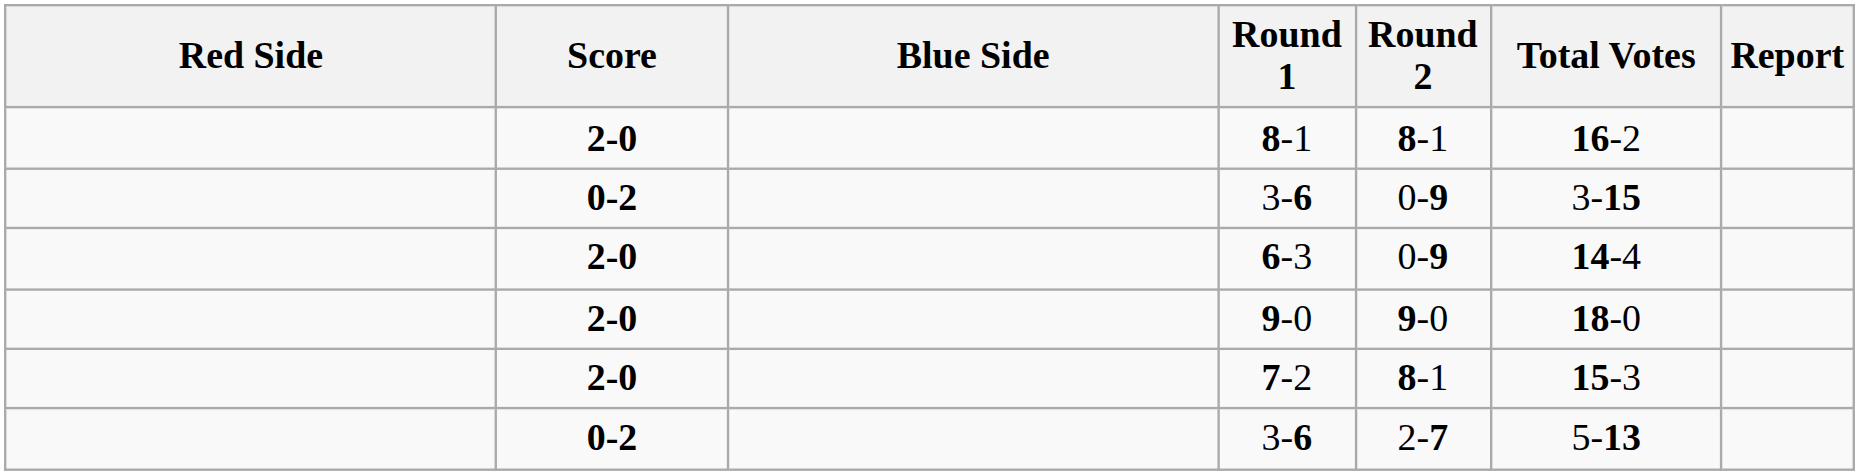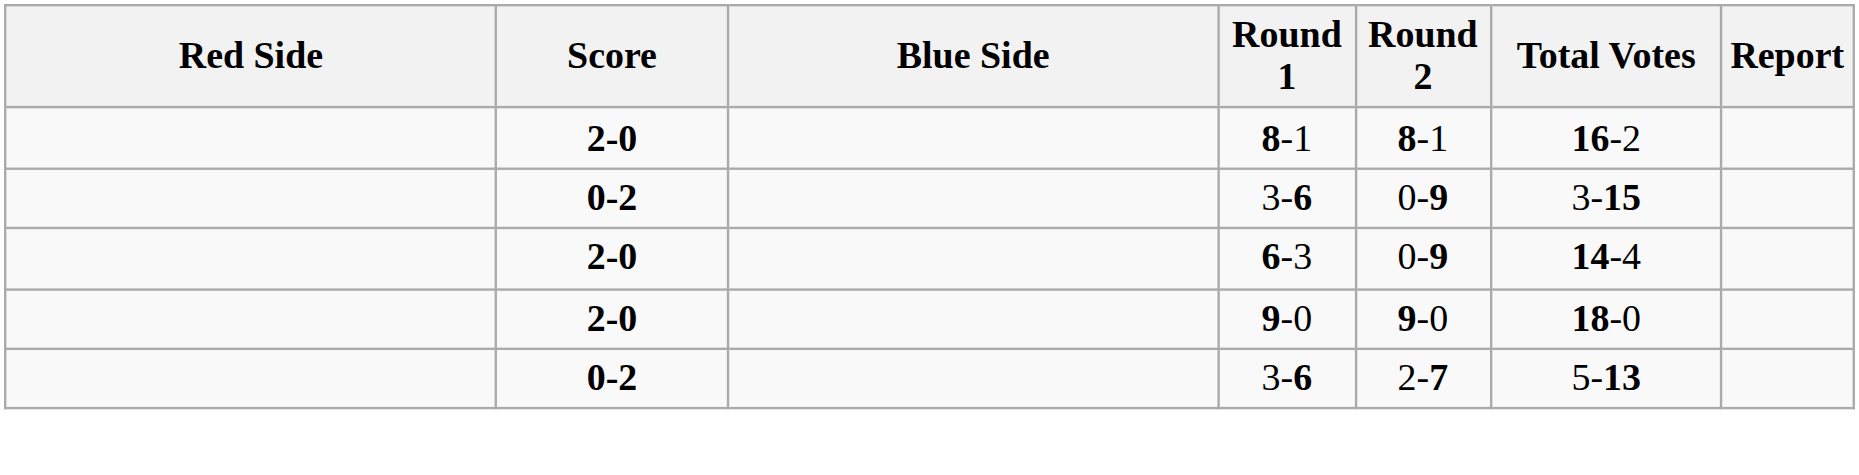 <table class="wikitable" style="text-align: center;">
 <tr>
 <th align="right" width="200">Red Side</th>
 <th width="90">Score</th>
 <th align="right" width="200">Blue Side</th>
 <th width="50">Round 1</th>
 <th width="50">Round 2</th>
 <th width="90">Total Votes</th>
 <th>Report</th>
 </tr>
 <tr>
 <td align=left><strong></strong></td>
 <td><strong>2-0</strong></td>
 <td align=left></td>
 <td><strong>8</strong>-1</td>
 <td><strong>8</strong>-1</td>
 <td><strong>16</strong>-2</td>
 <td></td>
 </tr>
 <tr>
 <td align=left></td>
 <td><strong>0-2</strong></td>
 <td align=left><strong></strong></td>
 <td>3-<strong>6</strong></td>
 <td>0-<strong>9</strong></td>
 <td>3-<strong>15</strong></td>
 <td></td>
 </tr>
 <tr>
 <td align=left><strong></strong></td>
 <td><strong>2-0</strong></td>
 <td align=left></td>
 <td><strong>6</strong>-3</td>
 <td>0-<strong>9</strong></td>
 <td><strong>14</strong>-4</td>
 <td></td>
 </tr>
 <tr>
 <td align=left><strong></strong></td>
 <td><strong>2-0</strong></td>
 <td align=left></td>
 <td><strong>9</strong>-0</td>
 <td><strong>9</strong>-0</td>
 <td><strong>18</strong>-0</td>
 <td></td>
 </tr>
 <tr>
-<td align=left><strong></strong></td>
-<td><strong>2-0</strong></td>
-<td align=left></td>
-<td><strong>7</strong>-2</td>
-<td><strong>8</strong>-1</td>
-<td><strong>15</strong>-3</td>
-<td></td>
-</tr>
-<tr>
 <td align=left></td>
 <td><strong>0-2</strong></td>
 <td align=left><strong></strong></td>
 <td>3-<strong>6</strong></td>
 <td>2-<strong>7</strong></td>
 <td>5-<strong>13</strong></td>
 <td></td>
 </tr>
 </table>
